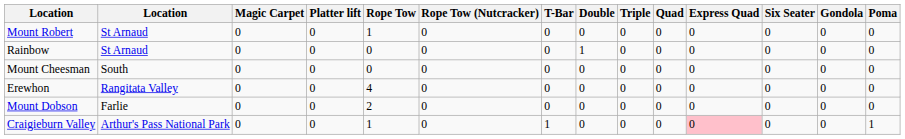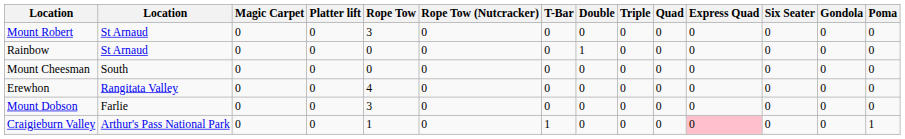 <table class="wikitable sortable">
 <tr>
 <th>Location</th>
 <th>Location</th>
 <th>Magic Carpet</th>
 <th>Platter lift</th>
 <th>Rope Tow</th>
 <th>Rope Tow (Nutcracker)</th>
 <th>T-Bar</th>
 <th>Double</th>
 <th>Triple</th>
 <th>Quad</th>
 <th>Express Quad</th>
 <th>Six Seater</th>
 <th>Gondola</th>
 <th>Poma</th>
 </tr>
 <tr>
 <td><a href='#'>Mount Robert</a></td>
 <td><a href='#'>St Arnaud</a></td>
 <td>0</td>
 <td>0</td>
-<td>1</td>
+<td>3</td>
 <td>0</td>
 <td>0</td>
 <td>0</td>
 <td>0</td>
 <td>0</td>
 <td>0</td>
 <td>0</td>
 <td>0</td>
 <td>0</td>
 </tr>
 <tr>
 <td>Rainbow</td>
 <td><a href='#'>St Arnaud</a></td>
 <td>0</td>
 <td>0</td>
 <td>0</td>
 <td>0</td>
 <td>0</td>
 <td>1</td>
 <td>0</td>
 <td>0</td>
 <td>0</td>
 <td>0</td>
 <td>0</td>
 <td>0</td>
 </tr>
 <tr>
 <td>Mount Cheesman</td>
 <td>South</td>
 <td>0</td>
 <td>0</td>
 <td>0</td>
 <td>0</td>
 <td>0</td>
 <td>0</td>
 <td>0</td>
 <td>0</td>
 <td>0</td>
 <td>0</td>
 <td>0</td>
 <td>0</td>
 </tr>
 <tr>
 <td>Erewhon</td>
 <td><a href='#'>Rangitata Valley</a></td>
 <td>0</td>
 <td>0</td>
 <td>4</td>
 <td>0</td>
 <td>0</td>
 <td>0</td>
 <td>0</td>
 <td>0</td>
 <td>0</td>
 <td>0</td>
 <td>0</td>
 <td>0</td>
 </tr>
 <tr>
 <td><a href='#'>Mount Dobson</a></td>
 <td>Farlie</td>
 <td>0</td>
 <td>0</td>
-<td>2</td>
+<td>3</td>
 <td>0</td>
 <td>0</td>
 <td>0</td>
 <td>0</td>
 <td>0</td>
 <td>0</td>
 <td>0</td>
 <td>0</td>
 <td>0</td>
 </tr>
 <tr>
 <td><a href='#'>Craigieburn Valley</a></td>
 <td><a href='#'>Arthur's Pass National Park</a></td>
 <td>0</td>
 <td>0</td>
 <td>1</td>
 <td>0</td>
 <td>1</td>
 <td>0</td>
 <td>0</td>
 <td>0</td>
 <td style="background: pink;">0</td>
 <td>0</td>
 <td>0</td>
 <td>1</td>
 </tr>
 </table>
